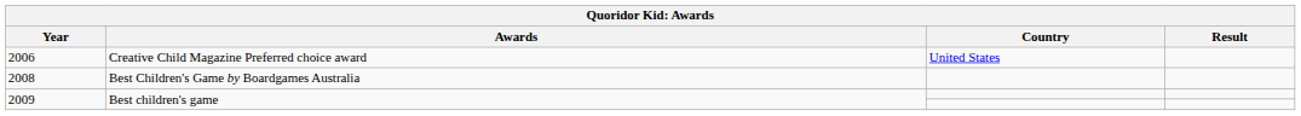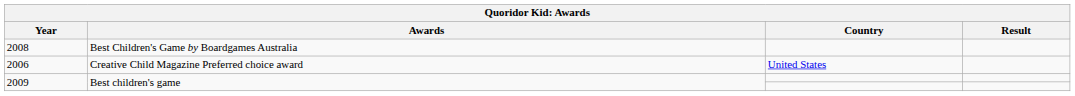 <table class="wikitable sortable" width="99%">
 <tr>
 <th colspan="4">Quoridor Kid: Awards</th>
 </tr>
 <tr>
 <th>Year</th>
 <th>Awards</th>
 <th>Country</th>
 <th>Result</th>
 </tr>
 <tr>
+<td>2008</td>
+<td>Best Children's Game <em>by</em> Boardgames Australia</td>
+<td></td>
+<td></td>
+</tr>
+<tr>
 <td>2006</td>
 <td>Creative Child Magazine Preferred choice award</td>
 <td> <a href='#'>United States</a></td>
-<td></td>
-</tr>
-<tr>
-<td>2008</td>
-<td>Best Children's Game <em>by</em> Boardgames Australia</td>
-<td></td>
 <td></td>
 </tr>
 <tr>
 <td rowspan="2">2009</td>
 <td rowspan="2">Best children's game</td>
 <td></td>
 <td></td>
 </tr>
 <tr>
 <td></td>
 <td></td>
 </tr>
 </table>
